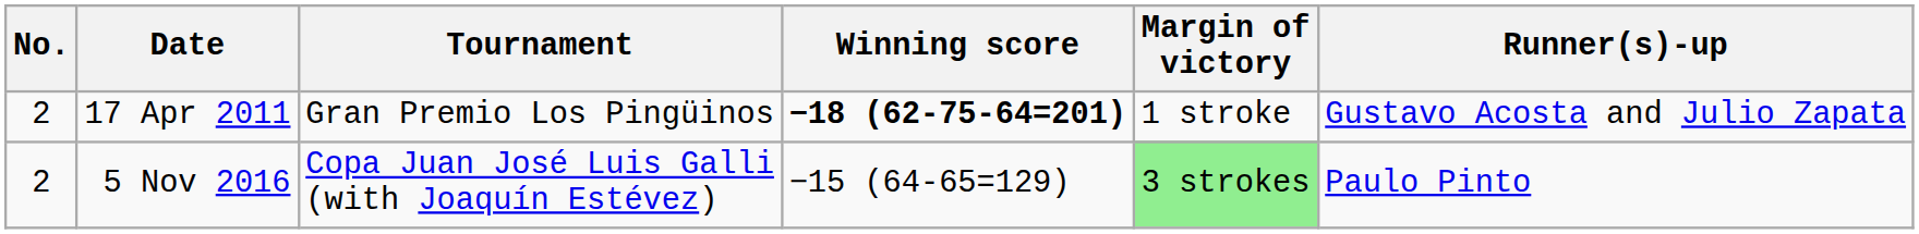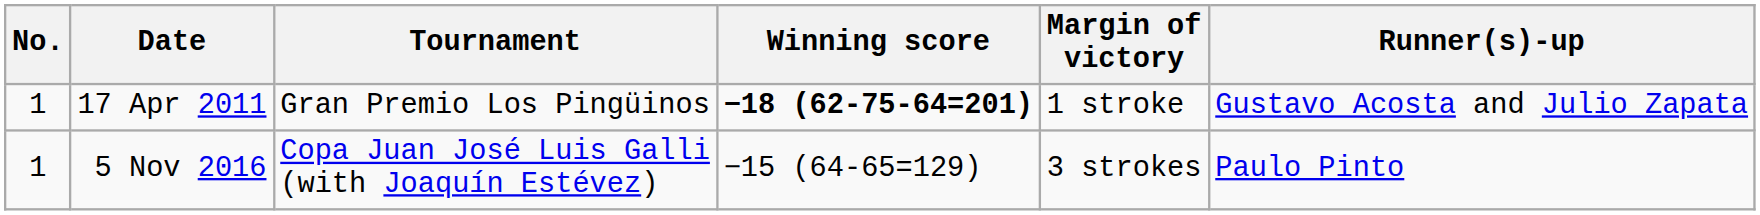 <table class="wikitable" style="font-size:95%;">
 <tr>
 <th>No.</th>
 <th>Date</th>
 <th>Tournament</th>
 <th>Winning score</th>
 <th>Margin of<br>victory</th>
 <th>Runner(s)-up</th>
 </tr>
 <tr>
-<td align=center>2</td>
+<td align=center>1</td>
 <td align=right>17 Apr <a href='#'>2011</a></td>
 <td>Gran Premio Los Pingüinos</td>
 <td><strong>−18 (62-75-64=201)</strong></td>
 <td>1 stroke</td>
 <td> <a href='#'>Gustavo Acosta</a> and  <a href='#'>Julio Zapata</a></td>
 </tr>
 <tr>
-<td align=center>2</td>
+<td align=center>1</td>
 <td align=right>5 Nov <a href='#'>2016</a></td>
 <td><a href='#'>Copa Juan José Luis Galli</a><br>(with  <a href='#'>Joaquín Estévez</a>)</td>
 <td>−15 (64-65=129)</td>
-<td style="background: lightgreen;">3 strokes</td>
+<td>3 strokes</td>
 <td> <a href='#'>Paulo Pinto</a></td>
 </tr>
 </table>
